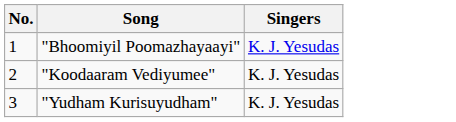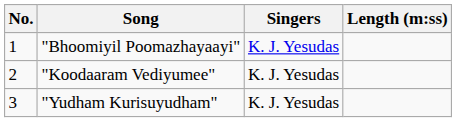 <table class="wikitable" style="font-size:95%;">
 <tr>
 <th>No.</th>
 <th>Song</th>
 <th>Singers</th>
+<th>Length (m:ss)</th>
 </tr>
 <tr>
 <td>1</td>
 <td>"Bhoomiyil Poomazhayaayi"</td>
 <td><a href='#'>K. J. Yesudas</a></td>
+<td></td>
 </tr>
 <tr>
 <td>2</td>
 <td>"Koodaaram Vediyumee"</td>
 <td>K. J. Yesudas</td>
+<td></td>
 </tr>
 <tr>
 <td>3</td>
 <td>"Yudham Kurisuyudham"</td>
 <td>K. J. Yesudas</td>
+<td></td>
 </tr>
 </table>
